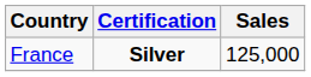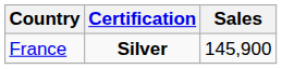 <table class="wikitable">
 <tr>
 <th>Country</th>
 <th><a href='#'>Certification</a></th>
 <th>Sales</th>
 </tr>
 <tr>
 <td><a href='#'>France</a></td>
 <td align="center"><strong>Silver</strong></td>
-<td align="center">125,000</td>
+<td align="center">145,900</td>
 </tr>
 <tr>
 </tr>
 </table>
